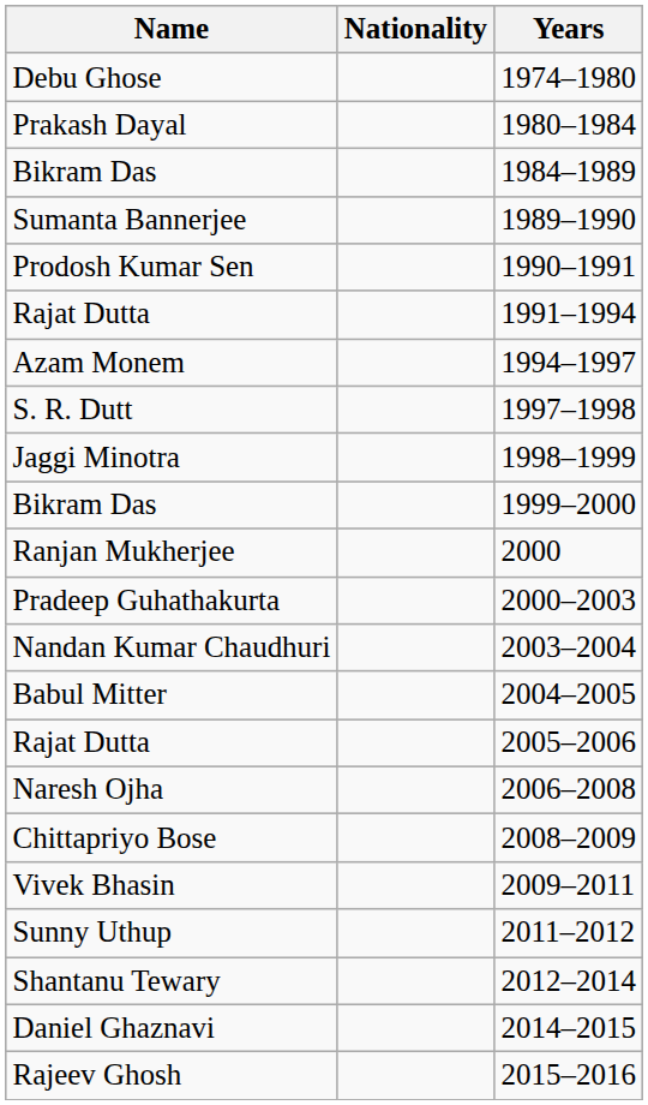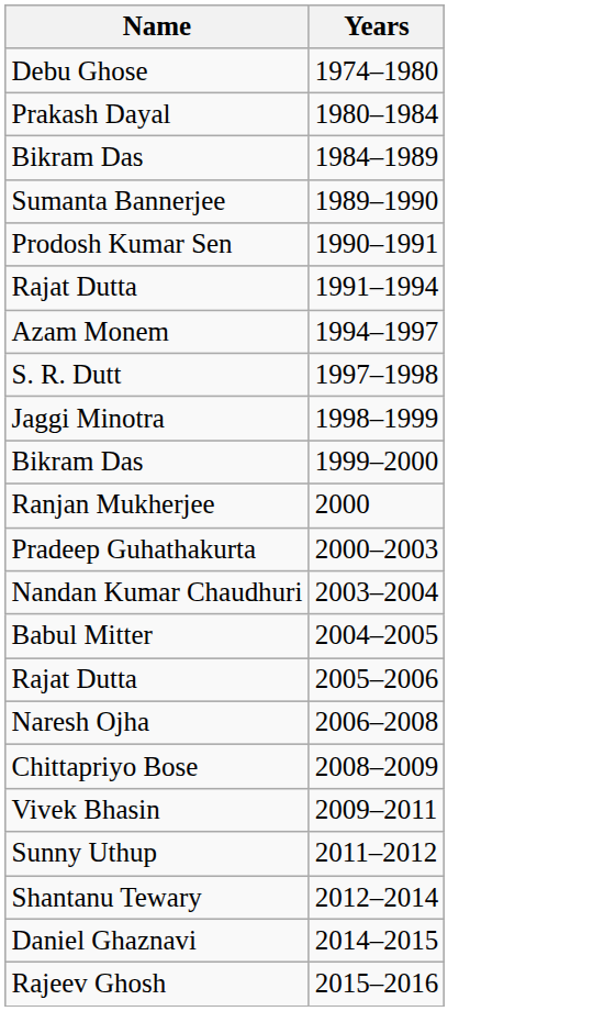 <table class="wikitable sortable">
 <tr>
 <th>Name</th>
-<th>Nationality</th>
 <th>Years</th>
 </tr>
 <tr>
 <td>Debu Ghose</td>
-<td></td>
 <td>1974–1980</td>
 </tr>
 <tr>
 <td>Prakash Dayal</td>
-<td></td>
 <td>1980–1984</td>
 </tr>
 <tr>
 <td>Bikram Das</td>
-<td></td>
 <td>1984–1989</td>
 </tr>
 <tr>
 <td>Sumanta Bannerjee</td>
-<td></td>
 <td>1989–1990</td>
 </tr>
 <tr>
 <td>Prodosh Kumar Sen</td>
-<td></td>
 <td>1990–1991</td>
 </tr>
 <tr>
 <td>Rajat Dutta</td>
-<td></td>
 <td>1991–1994</td>
 </tr>
 <tr>
 <td>Azam Monem</td>
-<td></td>
 <td>1994–1997</td>
 </tr>
 <tr>
 <td>S. R. Dutt</td>
-<td></td>
 <td>1997–1998</td>
 </tr>
 <tr>
 <td>Jaggi Minotra</td>
-<td></td>
 <td>1998–1999</td>
 </tr>
 <tr>
 <td>Bikram Das</td>
-<td></td>
 <td>1999–2000</td>
 </tr>
 <tr>
 <td>Ranjan Mukherjee</td>
-<td></td>
 <td>2000</td>
 </tr>
 <tr>
 <td>Pradeep Guhathakurta</td>
-<td></td>
 <td>2000–2003</td>
 </tr>
 <tr>
 <td>Nandan Kumar Chaudhuri</td>
-<td></td>
 <td>2003–2004</td>
 </tr>
 <tr>
 <td>Babul Mitter</td>
-<td></td>
 <td>2004–2005</td>
 </tr>
 <tr>
 <td>Rajat Dutta</td>
-<td></td>
 <td>2005–2006</td>
 </tr>
 <tr>
 <td>Naresh Ojha</td>
-<td></td>
 <td>2006–2008</td>
 </tr>
 <tr>
 <td>Chittapriyo Bose</td>
-<td></td>
 <td>2008–2009</td>
 </tr>
 <tr>
 <td>Vivek Bhasin</td>
-<td></td>
 <td>2009–2011</td>
 </tr>
 <tr>
 <td>Sunny Uthup</td>
-<td></td>
 <td>2011–2012</td>
 </tr>
 <tr>
 <td>Shantanu Tewary</td>
-<td></td>
 <td>2012–2014</td>
 </tr>
 <tr>
 <td>Daniel Ghaznavi</td>
-<td></td>
 <td>2014–2015</td>
 </tr>
 <tr>
 <td>Rajeev Ghosh</td>
-<td></td>
 <td>2015–2016</td>
 </tr>
 </table>
